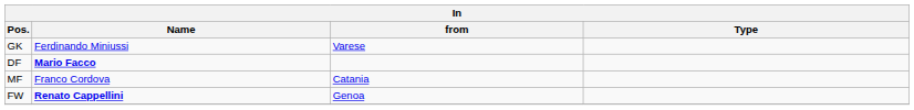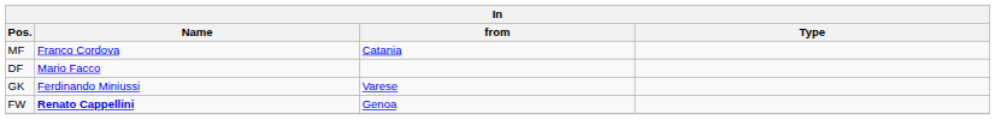 <table class="wikitable" style="font-size:90%;">
 <tr>
 <th colspan="4">In </th>
 </tr>
 <tr>
 <th width=3%>Pos.</th>
 <th width=33%>Name</th>
 <th width=28%>from</th>
 <th width=36%>Type</th>
 </tr>
 <tr>
-<td>GK</td>
-<td><a href='#'>Ferdinando Miniussi</a></td>
-<td><a href='#'>Varese</a></td>
+<td>MF</td>
+<td><a href='#'>Franco Cordova</a></td>
+<td><a href='#'>Catania</a></td>
 <td></td>
 </tr>
 <tr>
 <td>DF</td>
-<td><strong><a href='#'>Mario Facco</a></strong></td>
+<td><a href='#'>Mario Facco</a></td>
 <td></td>
 <td></td>
 </tr>
 <tr>
-<td>MF</td>
-<td><a href='#'>Franco Cordova</a></td>
-<td><a href='#'>Catania</a></td>
+<td>GK</td>
+<td><a href='#'>Ferdinando Miniussi</a></td>
+<td><a href='#'>Varese</a></td>
 <td></td>
 </tr>
 <tr>
 <td>FW</td>
 <td><strong><a href='#'>Renato Cappellini</a></strong></td>
 <td><a href='#'>Genoa</a></td>
 <td></td>
 </tr>
 <tr>
 </tr>
 </table>
